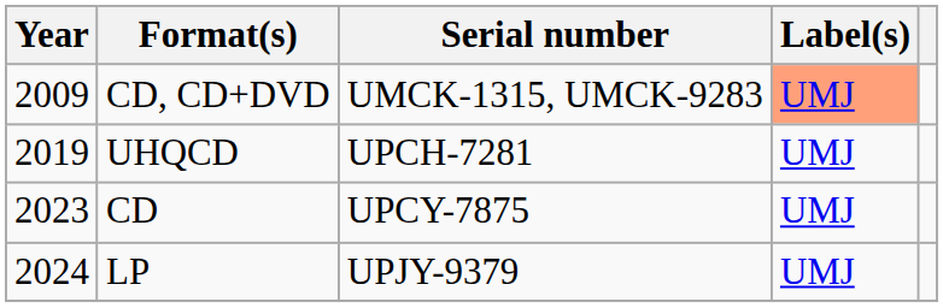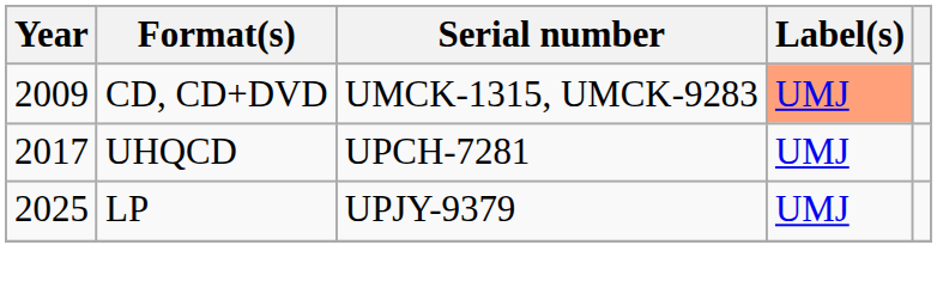 <table class="wikitable sortable plainrowheaders">
 <tr>
 <th scope="col">Year</th>
 <th scope="col">Format(s)</th>
 <th scope="col">Serial number</th>
 <th scope="col">Label(s)</th>
 <th scope="col"></th>
 </tr>
 <tr>
 <td>2009</td>
 <td>CD, CD+DVD</td>
 <td>UMCK-1315, UMCK-9283</td>
 <td style="background: lightsalmon;"><a href='#'>UMJ</a></td>
 <td></td>
 </tr>
 <tr>
-<td>2019</td>
+<td>2017</td>
 <td>UHQCD</td>
 <td>UPCH-7281</td>
 <td><a href='#'>UMJ</a></td>
 <td></td>
 </tr>
 <tr>
-<td>2023</td>
-<td>CD</td>
-<td>UPCY-7875</td>
-<td><a href='#'>UMJ</a></td>
-<td></td>
-</tr>
-<tr>
-<td>2024</td>
+<td>2025</td>
 <td>LP</td>
 <td>UPJY-9379</td>
 <td><a href='#'>UMJ</a></td>
 <td></td>
 </tr>
 <tr>
 </tr>
 </table>
